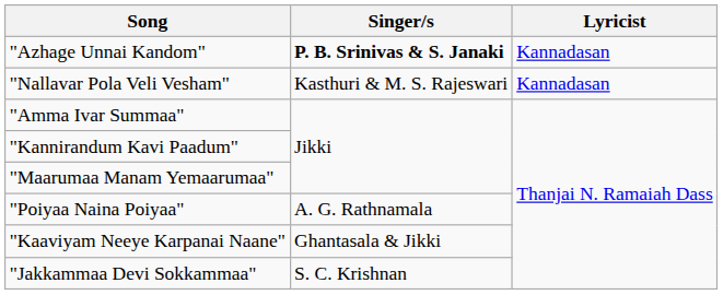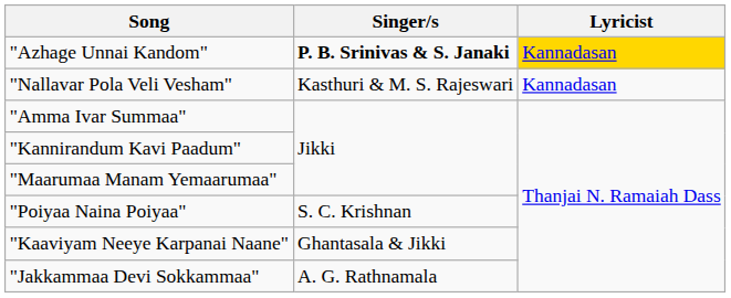 <table class="wikitable" style="font-size:95%;">
 <tr>
 <th>Song</th>
 <th>Singer/s</th>
 <th>Lyricist</th>
 </tr>
 <tr>
 <td>"Azhage Unnai Kandom"</td>
 <td><strong>P. B. Srinivas & S. Janaki</strong></td>
-<td><a href='#'>Kannadasan</a></td>
+<td style="background: gold;"><a href='#'>Kannadasan</a></td>
 </tr>
 <tr>
 <td>"Nallavar Pola Veli Vesham"</td>
 <td>Kasthuri & M. S. Rajeswari</td>
 <td><a href='#'>Kannadasan</a></td>
 </tr>
 <tr>
 <td>"Amma Ivar Summaa"</td>
 <td rowspan=3>Jikki</td>
 <td rowspan=6><a href='#'>Thanjai N. Ramaiah Dass</a></td>
 </tr>
 <tr>
 <td>"Kannirandum Kavi Paadum"</td>
 </tr>
 <tr>
 <td>"Maarumaa Manam Yemaarumaa"</td>
 </tr>
 <tr>
 <td>"Poiyaa Naina Poiyaa"</td>
-<td>A. G. Rathnamala</td>
+<td>S. C. Krishnan</td>
 </tr>
 <tr>
 <td>"Kaaviyam Neeye Karpanai Naane"</td>
 <td>Ghantasala & Jikki</td>
 </tr>
 <tr>
 <td>"Jakkammaa Devi Sokkammaa"</td>
-<td>S. C. Krishnan</td>
+<td>A. G. Rathnamala</td>
 </tr>
 </table>
